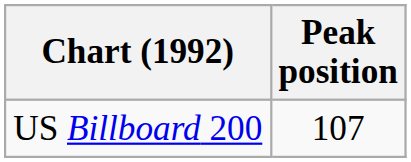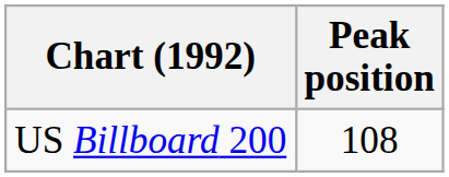 <table class="wikitable">
 <tr>
 <th>Chart (1992)</th>
 <th>Peak<br>position</th>
 </tr>
 <tr>
 <td>US <a href='#'><em>Billboard</em> 200</a></td>
-<td align="center">107</td>
+<td align="center">108</td>
 </tr>
 </table>
